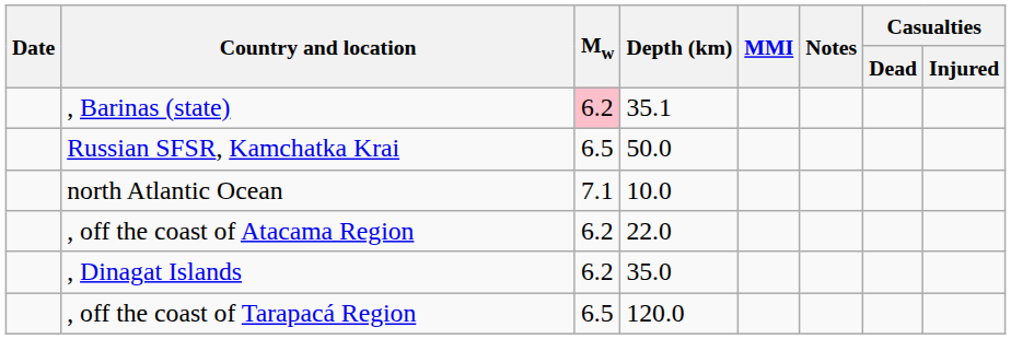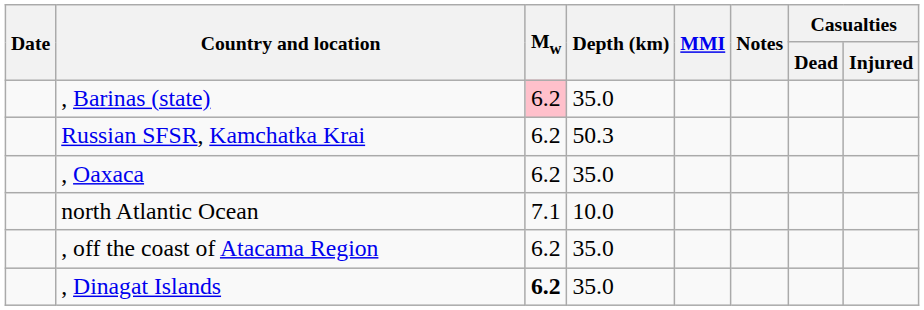 <table class="wikitable sortable sort-under" style="border:1px black; margin-left:1em;">
 <tr>
 <th rowspan="2"><small>Date</small></th>
 <th rowspan="2" style="width: 310px"><small>Country and location</small></th>
 <th rowspan="2"><small>M<sub>w</sub></small></th>
 <th rowspan="2"><small>Depth (km)</small></th>
 <th rowspan="2"><small><a href='#'>MMI</a></small></th>
 <th rowspan="2" class="unsortable"><small>Notes</small></th>
 <th colspan="2"><small>Casualties</small></th>
 </tr>
 <tr>
 <th><small>Dead</small></th>
 <th><small>Injured</small></th>
 </tr>
 <tr>
 <td></td>
 <td>, <a href='#'>Barinas (state)</a></td>
 <td style="background: pink;">6.2</td>
-<td>35.1</td>
+<td>35.0</td>
 <td></td>
 <td></td>
 <td></td>
 <td></td>
 </tr>
 <tr>
 <td></td>
 <td> <a href='#'>Russian SFSR</a>, <a href='#'>Kamchatka Krai</a></td>
-<td>6.5</td>
-<td>50.0</td>
+<td>6.2</td>
+<td>50.3</td>
+<td></td>
+<td></td>
+<td></td>
+<td></td>
+</tr>
+<tr>
+<td></td>
+<td>, <a href='#'>Oaxaca</a></td>
+<td>6.2</td>
+<td>35.0</td>
 <td></td>
 <td></td>
 <td></td>
 <td></td>
 </tr>
 <tr>
 <td></td>
 <td>north Atlantic Ocean</td>
 <td>7.1</td>
 <td>10.0</td>
 <td></td>
 <td></td>
 <td></td>
 <td></td>
 </tr>
 <tr>
 <td></td>
 <td>, off the coast of <a href='#'>Atacama Region</a></td>
 <td>6.2</td>
-<td>22.0</td>
+<td>35.0</td>
 <td></td>
 <td></td>
 <td></td>
 <td></td>
 </tr>
 <tr>
 <td></td>
 <td>, <a href='#'>Dinagat Islands</a></td>
-<td>6.2</td>
+<td><strong>6.2</strong></td>
 <td>35.0</td>
 <td></td>
 <td></td>
 <td></td>
 <td></td>
 </tr>
-<tr>
-<td></td>
-<td>, off the coast of <a href='#'>Tarapacá Region</a></td>
-<td>6.5</td>
-<td>120.0</td>
-<td></td>
-<td></td>
-<td></td>
-<td></td>
-</tr>
 </table>
